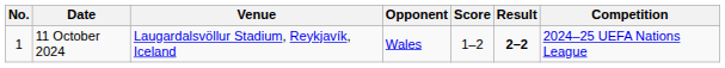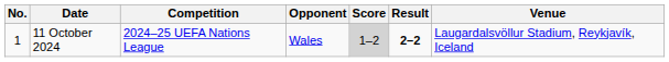 <table class="wikitable sortable">
 <tr>
 <th scope="col">No.</th>
 <th scope="col">Date</th>
-<th scope="col">Venue</th>
+<th scope="col">Competition</th>
 <th scope="col">Opponent</th>
 <th scope="col">Score</th>
 <th scope="col">Result</th>
-<th scope="col">Competition</th>
+<th scope="col">Venue</th>
 </tr>
 <tr>
 <td align="center">1</td>
 <td>11 October 2024</td>
+<td><a href='#'>2024–25 UEFA Nations League</a></td>
+<td><a href='#'>Wales</a> </td>
+<td align="center" style="background: lightgrey;">1–2</td>
+<td align="center"><strong>2–2</strong></td>
 <td><a href='#'>Laugardalsvöllur Stadium</a>, <a href='#'>Reykjavík</a>, <a href='#'>Iceland</a></td>
-<td><a href='#'>Wales</a> </td>
-<td align="center">1–2</td>
-<td align="center"><strong>2–2</strong></td>
-<td><a href='#'>2024–25 UEFA Nations League</a></td>
 </tr>
 </table>
